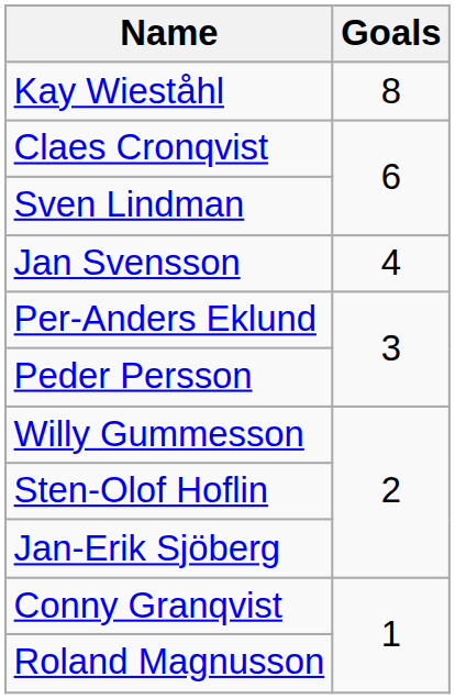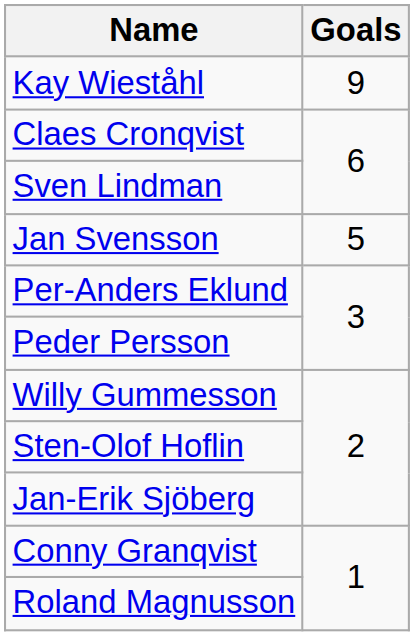 <table class="wikitable">
 <tr>
 <th>Name</th>
 <th>Goals</th>
 </tr>
 <tr>
 <td> <a href='#'>Kay Wieståhl</a></td>
-<td style="text-align:center;">8</td>
+<td style="text-align:center;">9</td>
 </tr>
 <tr>
 <td> <a href='#'>Claes Cronqvist</a></td>
 <td rowspan="2" style="text-align:center;">6</td>
 </tr>
 <tr>
 <td> <a href='#'>Sven Lindman</a></td>
 </tr>
 <tr>
 <td> <a href='#'>Jan Svensson</a></td>
-<td style="text-align:center;">4</td>
+<td style="text-align:center;">5</td>
 </tr>
 <tr>
 <td> <a href='#'>Per-Anders Eklund</a></td>
 <td rowspan="2" style="text-align:center;">3</td>
 </tr>
 <tr>
 <td> <a href='#'>Peder Persson</a></td>
 </tr>
 <tr>
 <td> <a href='#'>Willy Gummesson</a></td>
 <td rowspan="3" style="text-align:center;">2</td>
 </tr>
 <tr>
 <td> <a href='#'>Sten-Olof Hoflin</a></td>
 </tr>
 <tr>
 <td> <a href='#'>Jan-Erik Sjöberg</a></td>
 </tr>
 <tr>
 <td> <a href='#'>Conny Granqvist</a></td>
 <td rowspan="2" style="text-align:center;">1</td>
 </tr>
 <tr>
 <td> <a href='#'>Roland Magnusson</a></td>
 </tr>
 </table>
